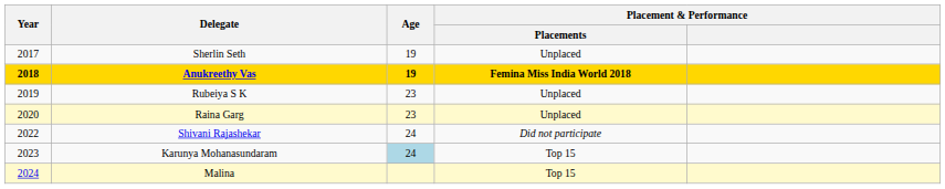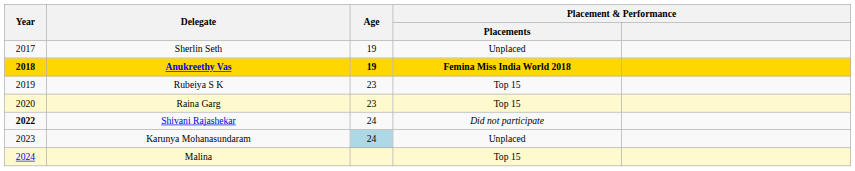 <table class="wikitable" style="text-align:center; line-height:20px; font-size:90%; width:100%;">
 <tr>
 <th rowspan="2"  width=50px>Year</th>
 <th rowspan="2"  width=400px>Delegate</th>
 <th rowspan="2"  width=50px>Age</th>
 <th colspan="2"  width=100px>Placement & Performance</th>
 </tr>
 <tr>
 <th width=300px>Placements</th>
 <th width=300px></th>
 </tr>
 <tr>
 <td>2017</td>
 <td>Sherlin Seth</td>
 <td>19</td>
 <td>Unplaced</td>
 <td style="background:;"></td>
 </tr>
 <tr style="background:gold;">
 <td><strong>2018</strong></td>
 <td><strong><a href='#'>Anukreethy Vas</a></strong></td>
 <td><strong>19</strong></td>
 <td><strong>Femina Miss India World 2018</strong></td>
 <td style="background:;"></td>
 </tr>
 <tr>
 <td>2019</td>
 <td>Rubeiya S K</td>
 <td>23</td>
-<td>Unplaced</td>
+<td>Top 15</td>
 <td></td>
 </tr>
 <tr style="background:#FFFACD;">
 <td>2020</td>
 <td>Raina Garg</td>
 <td>23</td>
-<td>Unplaced</td>
+<td>Top 15</td>
 <td style="background:;"></td>
 </tr>
 <tr>
-<td>2022</td>
+<td><strong>2022</strong></td>
 <td><a href='#'>Shivani Rajashekar</a></td>
 <td>24</td>
 <td><em>Did not participate</em></td>
 <td></td>
 </tr>
 <tr>
 <td>2023</td>
 <td>Karunya Mohanasundaram</td>
 <td style="background: lightblue;">24</td>
-<td>Top 15</td>
+<td>Unplaced</td>
 <td></td>
 </tr>
 <tr style="background:#FFFACD;">
 <td><a href='#'>2024</a></td>
 <td>Malina</td>
 <td></td>
 <td>Top 15</td>
 <td style="background:;"></td>
 </tr>
 </table>
